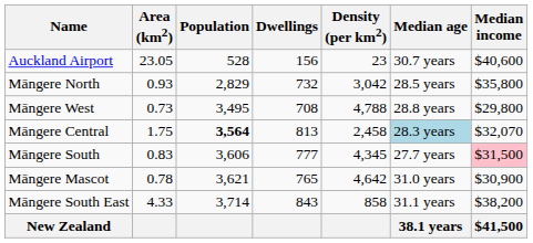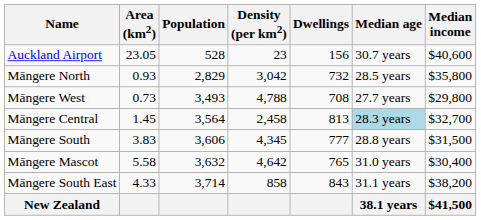 <table class="wikitable">
 <tr>
 <th>Name</th>
 <th>Area<br>(km<sup>2</sup>)</th>
 <th>Population</th>
+<th>Density<br>(per km<sup>2</sup>)</th>
 <th>Dwellings</th>
-<th>Density<br>(per km<sup>2</sup>)</th>
 <th>Median age</th>
 <th>Median<br>income</th>
 </tr>
 <tr>
 <td><a href='#'>Auckland Airport</a></td>
 <td style="text-align:right;">23.05</td>
 <td style="text-align:right;">528</td>
+<td style="text-align:right;">23</td>
 <td style="text-align:right;">156</td>
-<td style="text-align:right;">23</td>
 <td>30.7 years</td>
 <td>$40,600</td>
 </tr>
 <tr>
 <td>Māngere North</td>
 <td style="text-align:right;">0.93</td>
 <td style="text-align:right;">2,829</td>
+<td style="text-align:right;">3,042</td>
 <td style="text-align:right;">732</td>
-<td style="text-align:right;">3,042</td>
 <td>28.5 years</td>
 <td>$35,800</td>
 </tr>
 <tr>
 <td>Māngere West</td>
 <td style="text-align:right;">0.73</td>
-<td style="text-align:right;">3,495</td>
+<td style="text-align:right;">3,493</td>
+<td style="text-align:right;">4,788</td>
 <td style="text-align:right;">708</td>
-<td style="text-align:right;">4,788</td>
-<td>28.8 years</td>
+<td>27.7 years</td>
 <td>$29,800</td>
 </tr>
 <tr>
 <td>Māngere Central</td>
-<td style="text-align:right;">1.75</td>
-<td style="text-align:right;"><strong>3,564</strong></td>
+<td style="text-align:right;">1.45</td>
+<td style="text-align:right;">3,564</td>
+<td style="text-align:right;">2,458</td>
 <td style="text-align:right;">813</td>
-<td style="text-align:right;">2,458</td>
 <td style="background: lightblue;">28.3 years</td>
-<td>$32,070</td>
+<td>$32,700</td>
 </tr>
 <tr>
 <td>Māngere South</td>
-<td style="text-align:right;">0.83</td>
+<td style="text-align:right;">3.83</td>
 <td style="text-align:right;">3,606</td>
+<td style="text-align:right;">4,345</td>
 <td style="text-align:right;">777</td>
-<td style="text-align:right;">4,345</td>
-<td>27.7 years</td>
-<td style="background: pink;">$31,500</td>
+<td>28.8 years</td>
+<td>$31,500</td>
 </tr>
 <tr>
 <td>Māngere Mascot</td>
-<td style="text-align:right;">0.78</td>
-<td style="text-align:right;">3,621</td>
+<td style="text-align:right;">5.58</td>
+<td style="text-align:right;">3,632</td>
+<td style="text-align:right;">4,642</td>
 <td style="text-align:right;">765</td>
-<td style="text-align:right;">4,642</td>
 <td>31.0 years</td>
-<td>$30,900</td>
+<td>$30,400</td>
 </tr>
 <tr>
 <td>Māngere South East</td>
 <td style="text-align:right;">4.33</td>
 <td style="text-align:right;">3,714</td>
+<td style="text-align:right;">858</td>
 <td style="text-align:right;">843</td>
-<td style="text-align:right;">858</td>
 <td>31.1 years</td>
 <td>$38,200</td>
 </tr>
 <tr>
 <th>New Zealand</th>
 <th></th>
 <th></th>
 <th></th>
 <th></th>
 <th>38.1 years</th>
 <th style="text-align:left;">$41,500</th>
 </tr>
 </table>
